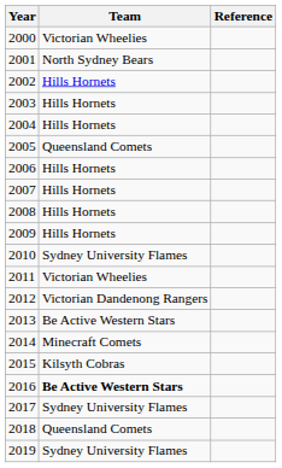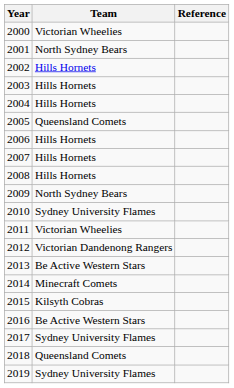 <table class="wikitable">
 <tr>
 <th>Year</th>
 <th>Team</th>
 <th>Reference</th>
 </tr>
 <tr>
 <td>2000</td>
 <td>Victorian Wheelies</td>
 <td></td>
 </tr>
 <tr>
 <td>2001</td>
 <td>North Sydney Bears</td>
 <td></td>
 </tr>
 <tr>
 <td>2002</td>
 <td><a href='#'>Hills Hornets</a></td>
 <td></td>
 </tr>
 <tr>
 <td>2003</td>
 <td>Hills Hornets</td>
 <td></td>
 </tr>
 <tr>
 <td>2004</td>
 <td>Hills Hornets</td>
 <td></td>
 </tr>
 <tr>
 <td>2005</td>
 <td>Queensland Comets</td>
 <td></td>
 </tr>
 <tr>
 <td>2006</td>
 <td>Hills Hornets</td>
 <td></td>
 </tr>
 <tr>
 <td>2007</td>
 <td>Hills Hornets</td>
 <td></td>
 </tr>
 <tr>
 <td>2008</td>
 <td>Hills Hornets</td>
 <td></td>
 </tr>
 <tr>
 <td>2009</td>
-<td>Hills Hornets</td>
+<td>North Sydney Bears</td>
 <td></td>
 </tr>
 <tr>
 <td>2010</td>
 <td>Sydney University Flames</td>
 <td></td>
 </tr>
 <tr>
 <td>2011</td>
 <td>Victorian Wheelies</td>
 <td></td>
 </tr>
 <tr>
 <td>2012</td>
 <td>Victorian Dandenong Rangers</td>
 <td></td>
 </tr>
 <tr>
 <td>2013</td>
 <td>Be Active Western Stars</td>
 <td></td>
 </tr>
 <tr>
 <td>2014</td>
 <td>Minecraft Comets</td>
 <td></td>
 </tr>
 <tr>
 <td>2015</td>
 <td>Kilsyth Cobras</td>
 <td></td>
 </tr>
 <tr>
 <td>2016</td>
-<td><strong>Be Active Western Stars</strong></td>
+<td>Be Active Western Stars</td>
 <td></td>
 </tr>
 <tr>
 <td>2017</td>
 <td>Sydney University Flames</td>
 <td></td>
 </tr>
 <tr>
 <td>2018</td>
 <td>Queensland Comets</td>
 <td></td>
 </tr>
 <tr>
 <td>2019</td>
 <td>Sydney University Flames</td>
 <td></td>
 </tr>
 </table>
